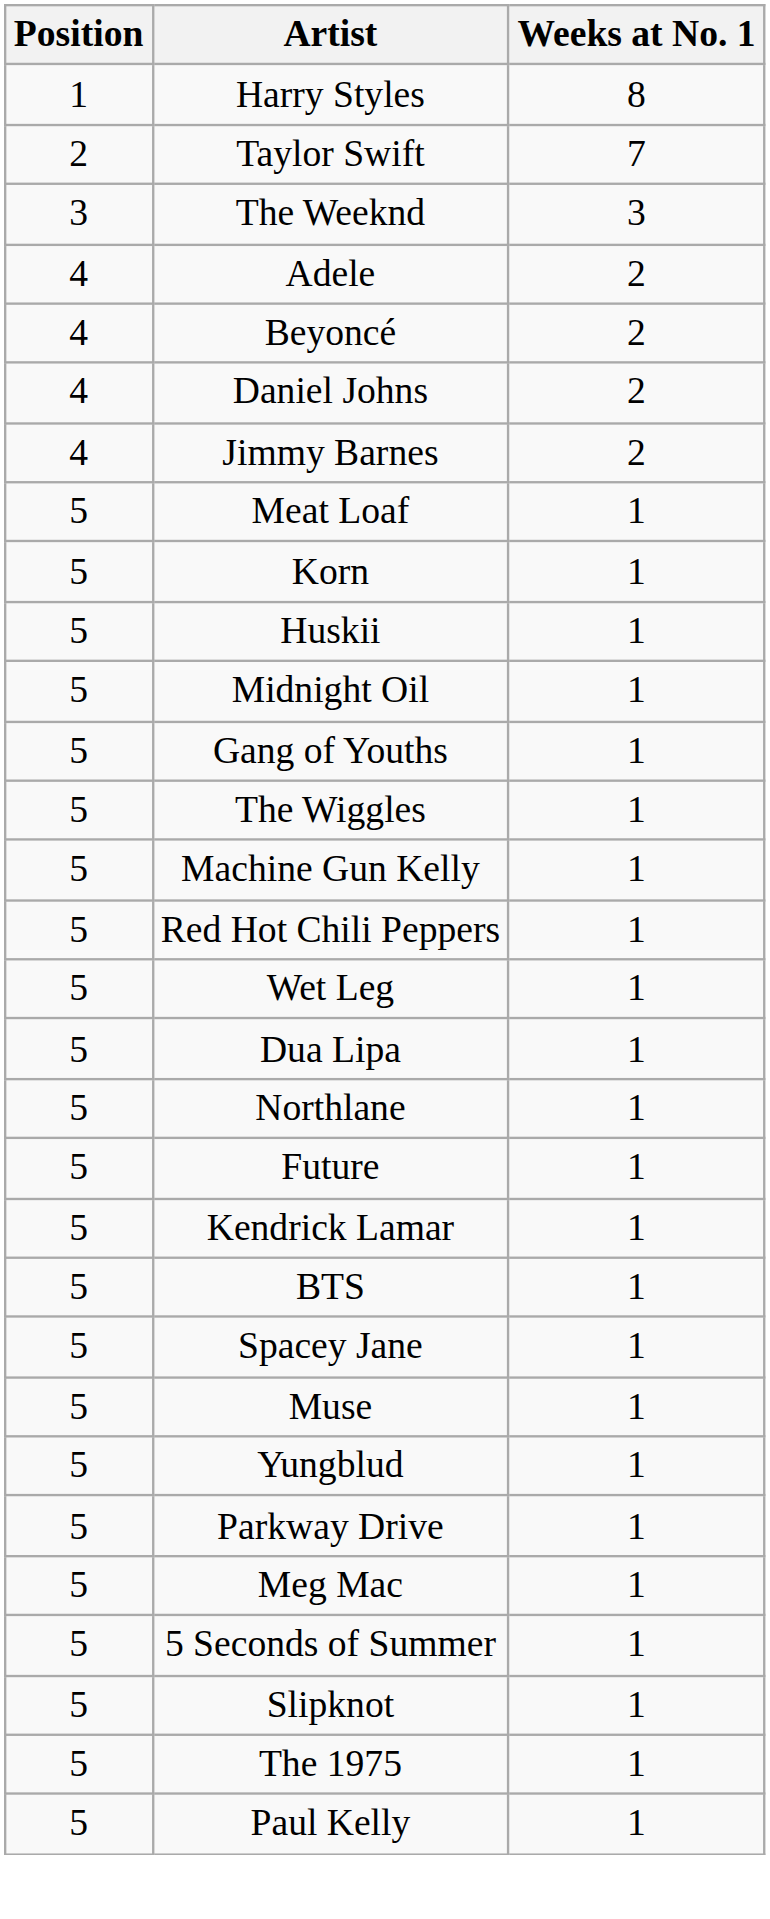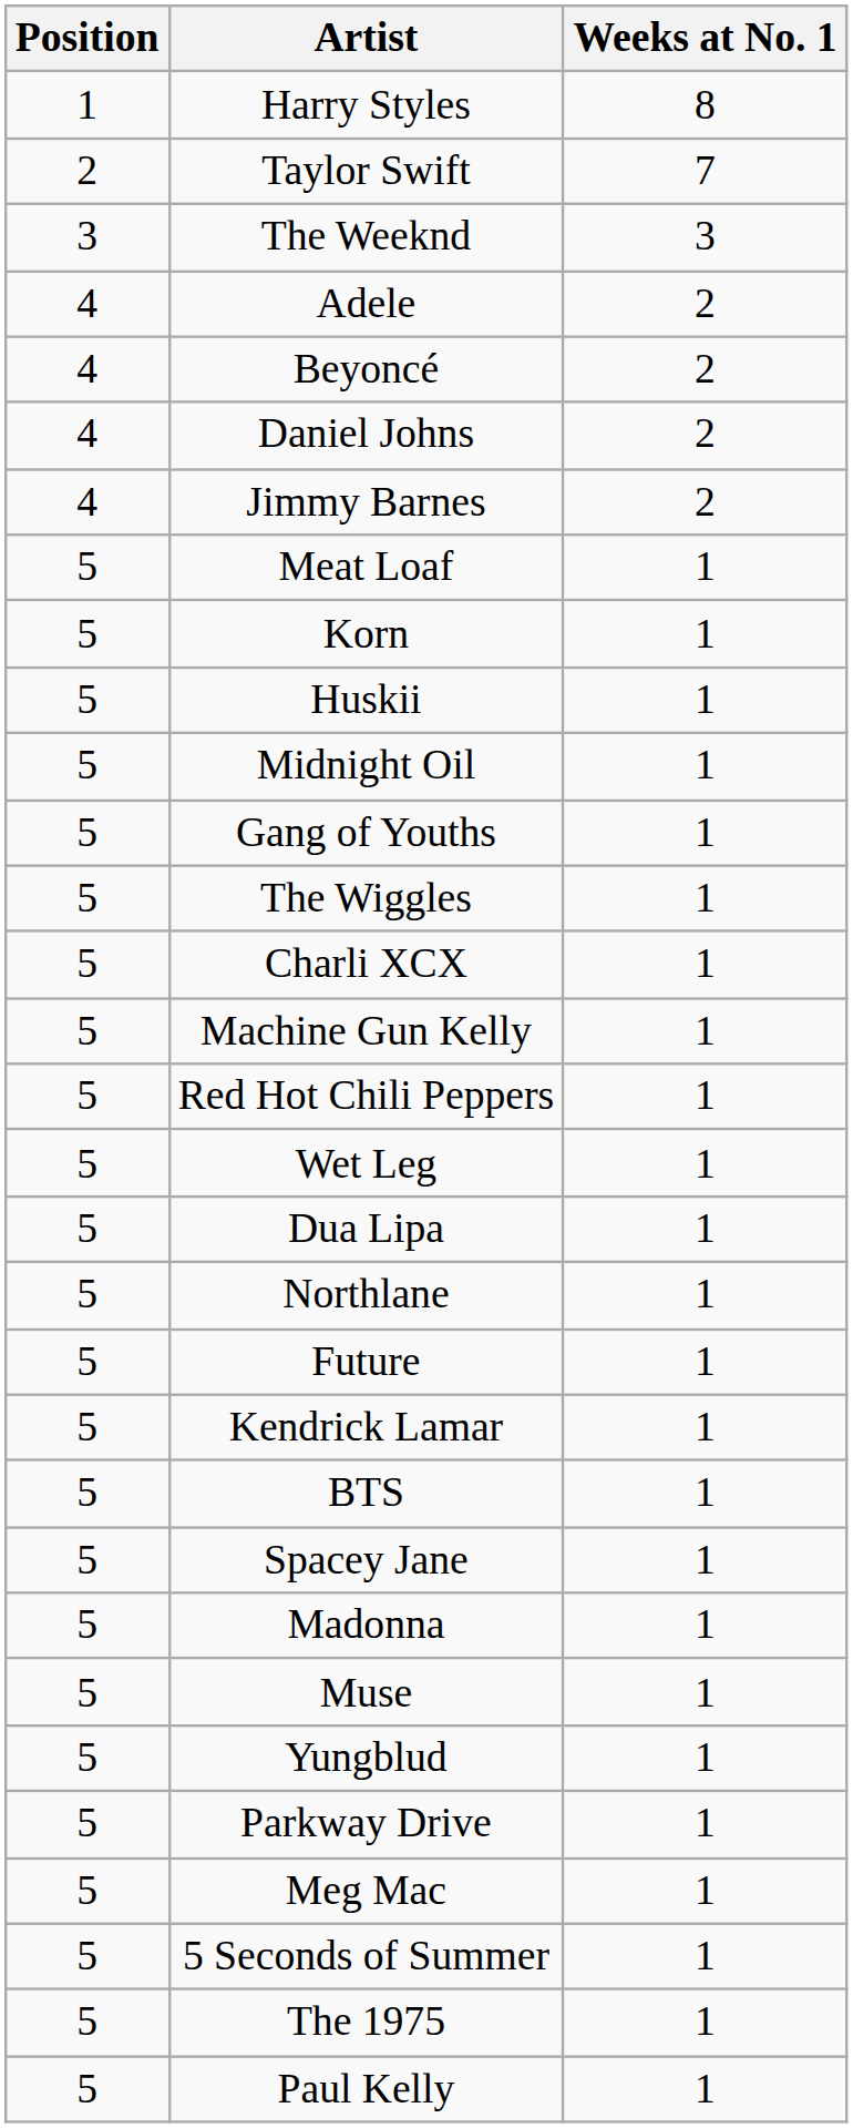 <table class="wikitable plainrowheaders" style="text-align:center;">
 <tr>
 <th>Position</th>
 <th>Artist</th>
 <th>Weeks at No. 1</th>
 </tr>
 <tr>
 <td>1</td>
 <td>Harry Styles</td>
 <td>8</td>
 </tr>
 <tr>
 <td>2</td>
 <td>Taylor Swift</td>
 <td>7</td>
 </tr>
 <tr>
 <td>3</td>
 <td>The Weeknd</td>
 <td>3</td>
 </tr>
 <tr>
 <td>4</td>
 <td>Adele</td>
 <td>2</td>
 </tr>
 <tr>
 <td>4</td>
 <td>Beyoncé</td>
 <td>2</td>
 </tr>
 <tr>
 <td>4</td>
 <td>Daniel Johns</td>
 <td>2</td>
 </tr>
 <tr>
 <td>4</td>
 <td>Jimmy Barnes</td>
 <td>2</td>
 </tr>
 <tr>
 <td>5</td>
 <td>Meat Loaf</td>
 <td>1</td>
 </tr>
 <tr>
 <td>5</td>
 <td>Korn</td>
 <td>1</td>
 </tr>
 <tr>
 <td>5</td>
 <td>Huskii</td>
 <td>1</td>
 </tr>
 <tr>
 <td>5</td>
 <td>Midnight Oil</td>
 <td>1</td>
 </tr>
 <tr>
 <td>5</td>
 <td>Gang of Youths</td>
 <td>1</td>
 </tr>
 <tr>
 <td>5</td>
 <td>The Wiggles</td>
 <td>1</td>
 </tr>
 <tr>
 <td>5</td>
+<td>Charli XCX</td>
+<td>1</td>
+</tr>
+<tr>
+<td>5</td>
 <td>Machine Gun Kelly</td>
 <td>1</td>
 </tr>
 <tr>
 <td>5</td>
 <td>Red Hot Chili Peppers</td>
 <td>1</td>
 </tr>
 <tr>
 <td>5</td>
 <td>Wet Leg</td>
 <td>1</td>
 </tr>
 <tr>
 <td>5</td>
 <td>Dua Lipa</td>
 <td>1</td>
 </tr>
 <tr>
 <td>5</td>
 <td>Northlane</td>
 <td>1</td>
 </tr>
 <tr>
 <td>5</td>
 <td>Future</td>
 <td>1</td>
 </tr>
 <tr>
 <td>5</td>
 <td>Kendrick Lamar</td>
 <td>1</td>
 </tr>
 <tr>
 <td>5</td>
 <td>BTS</td>
 <td>1</td>
 </tr>
 <tr>
 <td>5</td>
 <td>Spacey Jane</td>
 <td>1</td>
 </tr>
 <tr>
 <td>5</td>
+<td>Madonna</td>
+<td>1</td>
+</tr>
+<tr>
+<td>5</td>
 <td>Muse</td>
 <td>1</td>
 </tr>
 <tr>
 <td>5</td>
 <td>Yungblud</td>
 <td>1</td>
 </tr>
 <tr>
 <td>5</td>
 <td>Parkway Drive</td>
 <td>1</td>
 </tr>
 <tr>
 <td>5</td>
 <td>Meg Mac</td>
 <td>1</td>
 </tr>
 <tr>
 <td>5</td>
 <td>5 Seconds of Summer</td>
 <td>1</td>
 </tr>
 <tr>
 <td>5</td>
-<td>Slipknot</td>
-<td>1</td>
-</tr>
-<tr>
-<td>5</td>
 <td>The 1975</td>
 <td>1</td>
 </tr>
 <tr>
 <td>5</td>
 <td>Paul Kelly</td>
 <td>1</td>
 </tr>
 </table>
